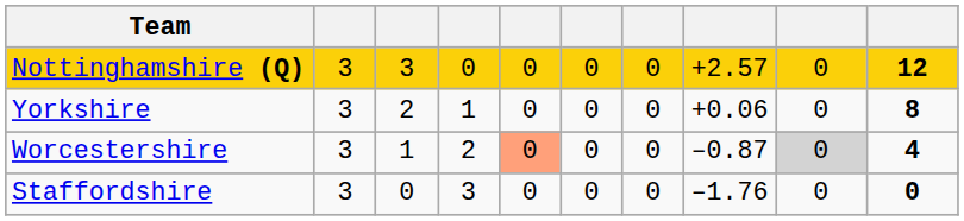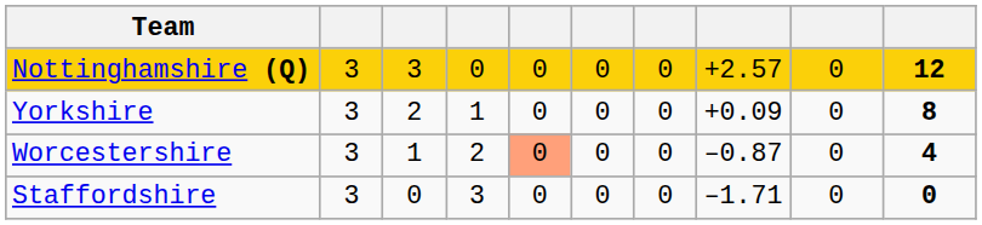 <table class="wikitable" style="text-align:center">
 <tr>
 <th width="150">Team</th>
 <th width="25"></th>
 <th width="25"></th>
 <th width="25"></th>
 <th width="25"></th>
 <th width="25"></th>
 <th width="25"></th>
 <th width="40"></th>
 <th width="40"></th>
 <th width="40"></th>
 </tr>
 <tr style="background:#fbd009">
 <td style="text-align:left"><a href='#'>Nottinghamshire</a> <strong>(Q)</strong></td>
 <td>3</td>
 <td>3</td>
 <td>0</td>
 <td>0</td>
 <td>0</td>
 <td>0</td>
 <td>+2.57</td>
 <td>0</td>
 <td><strong>12</strong></td>
 </tr>
 <tr>
 <td style="text-align:left"><a href='#'>Yorkshire</a></td>
 <td>3</td>
 <td>2</td>
 <td>1</td>
 <td>0</td>
 <td>0</td>
 <td>0</td>
-<td>+0.06</td>
+<td>+0.09</td>
 <td>0</td>
 <td><strong>8</strong></td>
 </tr>
 <tr>
 <td style="text-align:left"><a href='#'>Worcestershire</a></td>
 <td>3</td>
 <td>1</td>
 <td>2</td>
 <td style="background: lightsalmon;">0</td>
 <td>0</td>
 <td>0</td>
 <td>–0.87</td>
-<td style="background: lightgrey;">0</td>
+<td>0</td>
 <td><strong>4</strong></td>
 </tr>
 <tr>
 <td style="text-align:left"><a href='#'>Staffordshire</a></td>
 <td>3</td>
 <td>0</td>
 <td>3</td>
 <td>0</td>
 <td>0</td>
 <td>0</td>
-<td>–1.76</td>
+<td>–1.71</td>
 <td>0</td>
 <td><strong>0</strong></td>
 </tr>
 </table>
